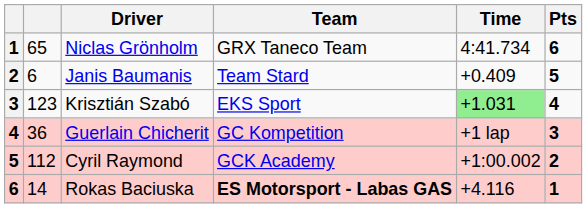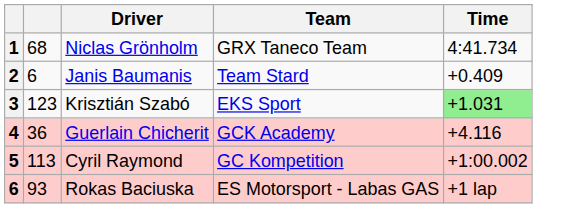 <table class="wikitable" style="font-size:95%">
 <tr>
 <th></th>
 <th></th>
 <th>Driver</th>
 <th>Team</th>
 <th>Time</th>
-<th>Pts</th>
 </tr>
 <tr>
 <th>1</th>
-<td>65</td>
+<td>68</td>
 <td> <a href='#'>Niclas Grönholm</a></td>
 <td>GRX Taneco Team</td>
 <td>4:41.734</td>
-<td><strong>6</strong></td>
 </tr>
 <tr>
 <th>2</th>
 <td>6</td>
 <td> <a href='#'>Janis Baumanis</a></td>
 <td><a href='#'>Team Stard</a></td>
 <td>+0.409</td>
-<td><strong>5</strong></td>
 </tr>
 <tr>
 <th>3</th>
 <td>123</td>
 <td> Krisztián Szabó</td>
 <td><a href='#'>EKS Sport</a></td>
 <td style="background: lightgreen;">+1.031</td>
-<td><strong>4</strong></td>
 </tr>
 <tr>
 <th style="background:#ffcccc;">4</th>
 <td style="background:#ffcccc;">36</td>
 <td style="background:#ffcccc;"> <a href='#'>Guerlain Chicherit</a></td>
-<td style="background:#ffcccc;"><a href='#'>GC Kompetition</a></td>
-<td style="background:#ffcccc;">+1 lap</td>
-<td style="background:#ffcccc;"><strong>3</strong></td>
+<td style="background:#ffcccc;"><a href='#'>GCK Academy</a></td>
+<td style="background:#ffcccc;">+4.116</td>
 </tr>
 <tr>
 <th style="background:#ffcccc;">5</th>
-<td style="background:#ffcccc;">112</td>
+<td style="background:#ffcccc;">113</td>
 <td style="background:#ffcccc;"> Cyril Raymond</td>
-<td style="background:#ffcccc;"><a href='#'>GCK Academy</a></td>
+<td style="background:#ffcccc;"><a href='#'>GC Kompetition</a></td>
 <td style="background:#ffcccc;">+1:00.002</td>
-<td style="background:#ffcccc;"><strong>2</strong></td>
 </tr>
 <tr>
 <th style="background:#ffcccc;">6</th>
-<td style="background:#ffcccc;">14</td>
+<td style="background:#ffcccc;">93</td>
 <td style="background:#ffcccc;"> Rokas Baciuska</td>
-<td style="background:#ffcccc;"><strong>ES Motorsport - Labas GAS</strong></td>
-<td style="background:#ffcccc;">+4.116</td>
-<td style="background:#ffcccc;"><strong>1</strong></td>
+<td style="background:#ffcccc;">ES Motorsport - Labas GAS</td>
+<td style="background:#ffcccc;">+1 lap</td>
 </tr>
 </table>
